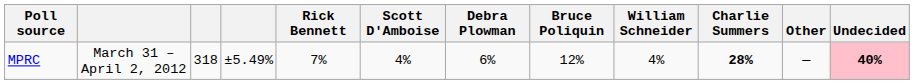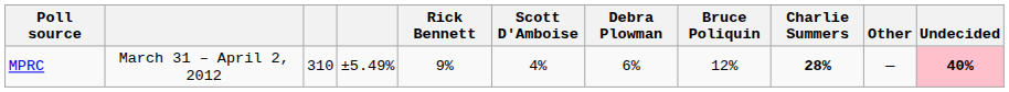 <table class="wikitable" style="text-align:center">
 <tr valign= bottom>
 <th>Poll source</th>
 <th></th>
 <th></th>
 <th></th>
 <th style="width:75px;">Rick<br>Bennett</th>
 <th style="width:75px;">Scott<br>D'Amboise</th>
 <th style="width:75px;">Debra<br>Plowman</th>
 <th style="width:75px;">Bruce<br>Poliquin</th>
-<th style="width:75px;">William<br>Schneider</th>
 <th style="width:75px;">Charlie<br>Summers</th>
 <th>Other</th>
 <th>Undecided</th>
 </tr>
 <tr>
 <td align=left><a href='#'>MPRC</a></td>
 <td>March 31 – April 2, 2012</td>
-<td>318</td>
+<td>310</td>
 <td>±5.49%</td>
-<td>7%</td>
+<td>9%</td>
 <td>4%</td>
 <td>6%</td>
 <td>12%</td>
-<td>4%</td>
 <td><strong>28%</strong></td>
 <td>—</td>
 <td style="background: pink;"><strong>40%</strong></td>
 </tr>
 </table>
